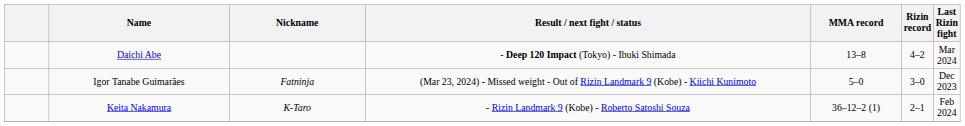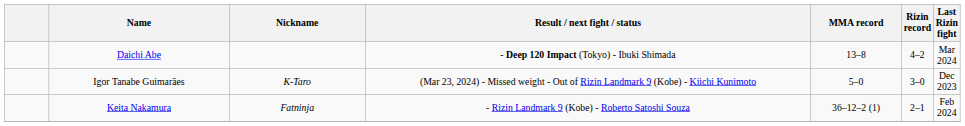 <table class="wikitable sortable" width style="text-align:center;">
 <tr>
 <th width=5%></th>
 <th width=20%>Name</th>
 <th width=15%>Nickname</th>
 <th width=50%>Result / next fight / status</th>
 <th width=20%>MMA record</th>
 <th width=20%>Rizin record</th>
 <th width=10%>Last Rizin fight</th>
 </tr>
 <tr>
 <td></td>
 <td><a href='#'>Daichi Abe</a></td>
 <td></td>
 <td> - <strong>Deep 120 Impact</strong> (Tokyo) - Ibuki Shimada</td>
 <td>13–8</td>
 <td>4–2</td>
 <td>Mar 2024</td>
 </tr>
 <tr>
 <td></td>
 <td>Igor Tanabe Guimarães</td>
-<td><em>Fatninja</em></td>
+<td><em>K-Taro</em></td>
 <td>(Mar 23, 2024) - Missed weight - Out of <a href='#'>Rizin Landmark 9</a> (Kobe) - <a href='#'>Kiichi Kunimoto</a></td>
 <td>5–0</td>
 <td>3–0</td>
 <td>Dec 2023</td>
 </tr>
 <tr>
 <td></td>
 <td><a href='#'>Keita Nakamura</a></td>
-<td><em>K-Taro</em></td>
+<td><em>Fatninja</em></td>
 <td> - <a href='#'>Rizin Landmark 9</a> (Kobe) - <a href='#'>Roberto Satoshi Souza</a></td>
 <td>36–12–2 (1)</td>
 <td>2–1</td>
 <td>Feb 2024</td>
 </tr>
 <tr>
 </tr>
 </table>
